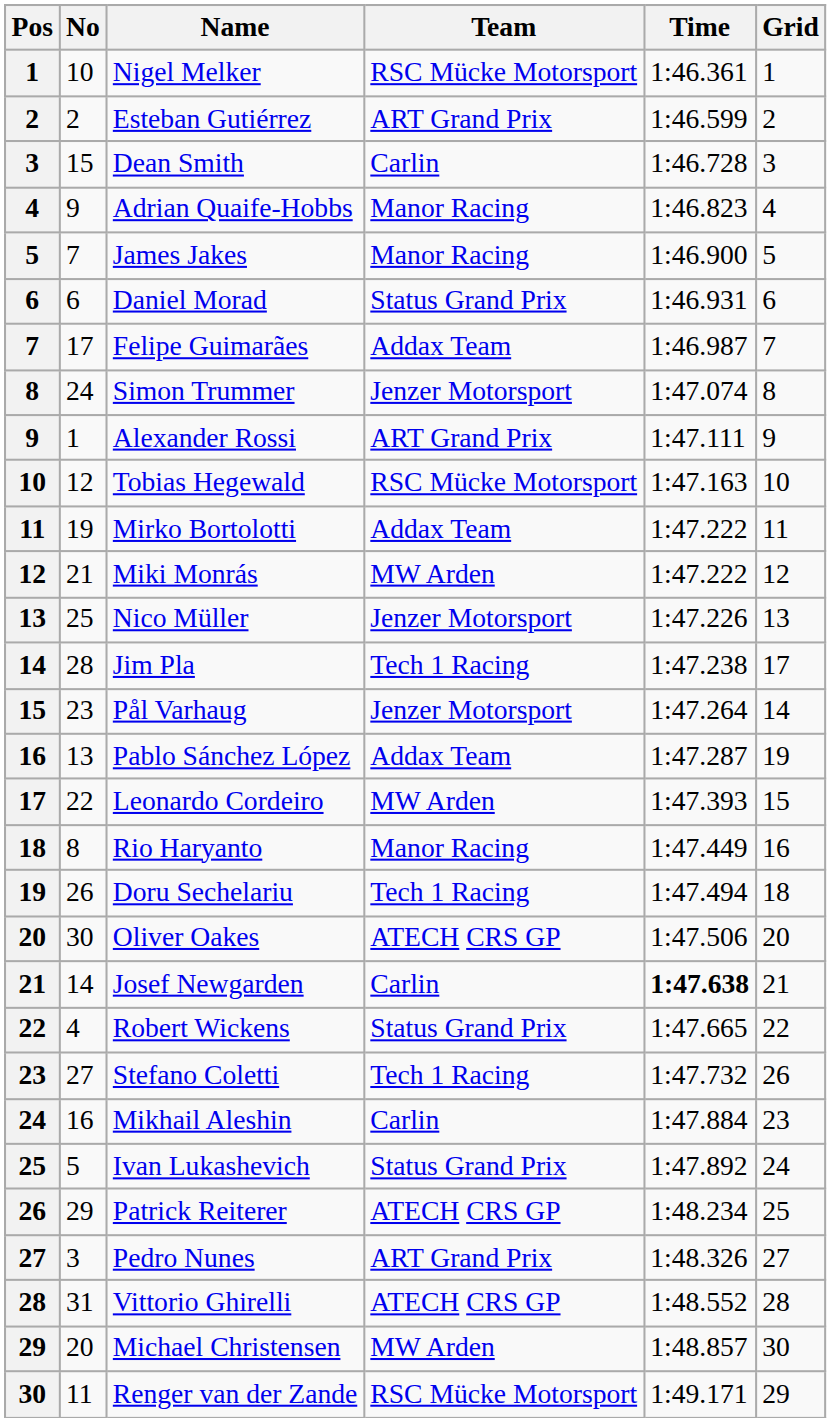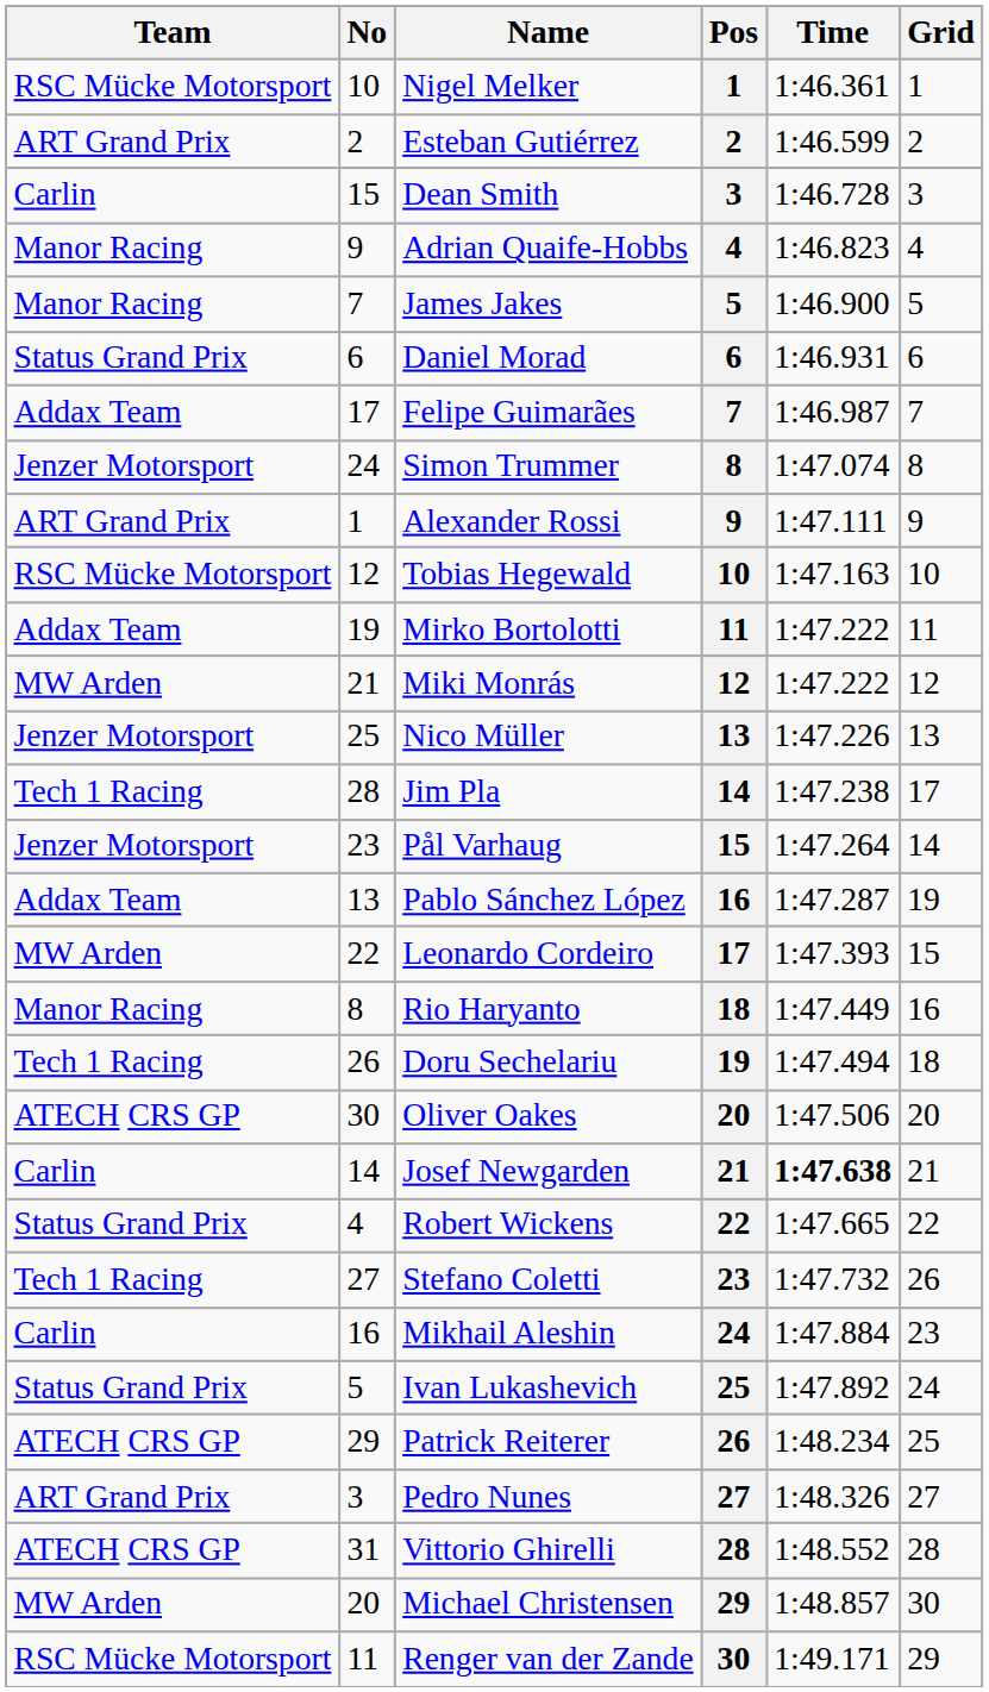 <table class="wikitable" style="font-size: 85%">
 <tr>
-<th>Pos</th>
+<th>Team</th>
 <th>No</th>
 <th>Name</th>
-<th>Team</th>
+<th>Pos</th>
 <th>Time</th>
 <th>Grid</th>
 </tr>
 <tr>
-<th>1</th>
+<td><a href='#'>RSC Mücke Motorsport</a></td>
 <td>10</td>
 <td> <a href='#'>Nigel Melker</a></td>
-<td><a href='#'>RSC Mücke Motorsport</a></td>
+<th>1</th>
 <td>1:46.361</td>
 <td>1</td>
 </tr>
 <tr>
-<th>2</th>
+<td><a href='#'>ART Grand Prix</a></td>
 <td>2</td>
 <td> <a href='#'>Esteban Gutiérrez</a></td>
-<td><a href='#'>ART Grand Prix</a></td>
+<th>2</th>
 <td>1:46.599</td>
 <td>2</td>
 </tr>
 <tr>
-<th>3</th>
+<td><a href='#'>Carlin</a></td>
 <td>15</td>
 <td> <a href='#'>Dean Smith</a></td>
-<td><a href='#'>Carlin</a></td>
+<th>3</th>
 <td>1:46.728</td>
 <td>3</td>
 </tr>
 <tr>
-<th>4</th>
+<td><a href='#'>Manor Racing</a></td>
 <td>9</td>
 <td> <a href='#'>Adrian Quaife-Hobbs</a></td>
-<td><a href='#'>Manor Racing</a></td>
+<th>4</th>
 <td>1:46.823</td>
 <td>4</td>
 </tr>
 <tr>
-<th>5</th>
+<td><a href='#'>Manor Racing</a></td>
 <td>7</td>
 <td> <a href='#'>James Jakes</a></td>
-<td><a href='#'>Manor Racing</a></td>
+<th>5</th>
 <td>1:46.900</td>
 <td>5</td>
 </tr>
 <tr>
-<th>6</th>
+<td><a href='#'>Status Grand Prix</a></td>
 <td>6</td>
 <td> <a href='#'>Daniel Morad</a></td>
-<td><a href='#'>Status Grand Prix</a></td>
+<th>6</th>
 <td>1:46.931</td>
 <td>6</td>
 </tr>
 <tr>
-<th>7</th>
+<td><a href='#'>Addax Team</a></td>
 <td>17</td>
 <td> <a href='#'>Felipe Guimarães</a></td>
-<td><a href='#'>Addax Team</a></td>
+<th>7</th>
 <td>1:46.987</td>
 <td>7</td>
 </tr>
 <tr>
-<th>8</th>
+<td><a href='#'>Jenzer Motorsport</a></td>
 <td>24</td>
 <td> <a href='#'>Simon Trummer</a></td>
-<td><a href='#'>Jenzer Motorsport</a></td>
+<th>8</th>
 <td>1:47.074</td>
 <td>8</td>
 </tr>
 <tr>
-<th>9</th>
+<td><a href='#'>ART Grand Prix</a></td>
 <td>1</td>
 <td> <a href='#'>Alexander Rossi</a></td>
-<td><a href='#'>ART Grand Prix</a></td>
+<th>9</th>
 <td>1:47.111</td>
 <td>9</td>
 </tr>
 <tr>
-<th>10</th>
+<td><a href='#'>RSC Mücke Motorsport</a></td>
 <td>12</td>
 <td> <a href='#'>Tobias Hegewald</a></td>
-<td><a href='#'>RSC Mücke Motorsport</a></td>
+<th>10</th>
 <td>1:47.163</td>
 <td>10</td>
 </tr>
 <tr>
-<th>11</th>
+<td><a href='#'>Addax Team</a></td>
 <td>19</td>
 <td> <a href='#'>Mirko Bortolotti</a></td>
-<td><a href='#'>Addax Team</a></td>
+<th>11</th>
 <td>1:47.222</td>
 <td>11</td>
 </tr>
 <tr>
-<th>12</th>
+<td><a href='#'>MW Arden</a></td>
 <td>21</td>
 <td> <a href='#'>Miki Monrás</a></td>
-<td><a href='#'>MW Arden</a></td>
+<th>12</th>
 <td>1:47.222</td>
 <td>12</td>
 </tr>
 <tr>
-<th>13</th>
+<td><a href='#'>Jenzer Motorsport</a></td>
 <td>25</td>
 <td> <a href='#'>Nico Müller</a></td>
-<td><a href='#'>Jenzer Motorsport</a></td>
+<th>13</th>
 <td>1:47.226</td>
 <td>13</td>
 </tr>
 <tr>
-<th>14</th>
+<td><a href='#'>Tech 1 Racing</a></td>
 <td>28</td>
 <td> <a href='#'>Jim Pla</a></td>
-<td><a href='#'>Tech 1 Racing</a></td>
+<th>14</th>
 <td>1:47.238</td>
 <td>17</td>
 </tr>
 <tr>
-<th>15</th>
+<td><a href='#'>Jenzer Motorsport</a></td>
 <td>23</td>
 <td> <a href='#'>Pål Varhaug</a></td>
-<td><a href='#'>Jenzer Motorsport</a></td>
+<th>15</th>
 <td>1:47.264</td>
 <td>14</td>
 </tr>
 <tr>
-<th>16</th>
+<td><a href='#'>Addax Team</a></td>
 <td>13</td>
 <td> <a href='#'>Pablo Sánchez López</a></td>
-<td><a href='#'>Addax Team</a></td>
+<th>16</th>
 <td>1:47.287</td>
 <td>19</td>
 </tr>
 <tr>
-<th>17</th>
+<td><a href='#'>MW Arden</a></td>
 <td>22</td>
 <td> <a href='#'>Leonardo Cordeiro</a></td>
-<td><a href='#'>MW Arden</a></td>
+<th>17</th>
 <td>1:47.393</td>
 <td>15</td>
 </tr>
 <tr>
-<th>18</th>
+<td><a href='#'>Manor Racing</a></td>
 <td>8</td>
 <td> <a href='#'>Rio Haryanto</a></td>
-<td><a href='#'>Manor Racing</a></td>
+<th>18</th>
 <td>1:47.449</td>
 <td>16</td>
 </tr>
 <tr>
-<th>19</th>
+<td><a href='#'>Tech 1 Racing</a></td>
 <td>26</td>
 <td> <a href='#'>Doru Sechelariu</a></td>
-<td><a href='#'>Tech 1 Racing</a></td>
+<th>19</th>
 <td>1:47.494</td>
 <td>18</td>
 </tr>
 <tr>
-<th>20</th>
+<td><a href='#'>ATECH</a> <a href='#'>CRS GP</a></td>
 <td>30</td>
 <td> <a href='#'>Oliver Oakes</a></td>
-<td><a href='#'>ATECH</a> <a href='#'>CRS GP</a></td>
+<th>20</th>
 <td>1:47.506</td>
 <td>20</td>
 </tr>
 <tr>
-<th>21</th>
+<td><a href='#'>Carlin</a></td>
 <td>14</td>
 <td> <a href='#'>Josef Newgarden</a></td>
-<td><a href='#'>Carlin</a></td>
+<th>21</th>
 <td><strong>1:47.638</strong></td>
 <td>21</td>
 </tr>
 <tr>
-<th>22</th>
+<td><a href='#'>Status Grand Prix</a></td>
 <td>4</td>
 <td> <a href='#'>Robert Wickens</a></td>
-<td><a href='#'>Status Grand Prix</a></td>
+<th>22</th>
 <td>1:47.665</td>
 <td>22</td>
 </tr>
 <tr>
-<th>23</th>
+<td><a href='#'>Tech 1 Racing</a></td>
 <td>27</td>
 <td> <a href='#'>Stefano Coletti</a></td>
-<td><a href='#'>Tech 1 Racing</a></td>
+<th>23</th>
 <td>1:47.732</td>
 <td>26</td>
 </tr>
 <tr>
-<th>24</th>
+<td><a href='#'>Carlin</a></td>
 <td>16</td>
 <td> <a href='#'>Mikhail Aleshin</a></td>
-<td><a href='#'>Carlin</a></td>
+<th>24</th>
 <td>1:47.884</td>
 <td>23</td>
 </tr>
 <tr>
-<th>25</th>
+<td><a href='#'>Status Grand Prix</a></td>
 <td>5</td>
 <td> <a href='#'>Ivan Lukashevich</a></td>
-<td><a href='#'>Status Grand Prix</a></td>
+<th>25</th>
 <td>1:47.892</td>
 <td>24</td>
 </tr>
 <tr>
-<th>26</th>
+<td><a href='#'>ATECH</a> <a href='#'>CRS GP</a></td>
 <td>29</td>
 <td> <a href='#'>Patrick Reiterer</a></td>
-<td><a href='#'>ATECH</a> <a href='#'>CRS GP</a></td>
+<th>26</th>
 <td>1:48.234</td>
 <td>25</td>
 </tr>
 <tr>
-<th>27</th>
+<td><a href='#'>ART Grand Prix</a></td>
 <td>3</td>
 <td> <a href='#'>Pedro Nunes</a></td>
-<td><a href='#'>ART Grand Prix</a></td>
+<th>27</th>
 <td>1:48.326</td>
 <td>27</td>
 </tr>
 <tr>
-<th>28</th>
+<td><a href='#'>ATECH</a> <a href='#'>CRS GP</a></td>
 <td>31</td>
 <td> <a href='#'>Vittorio Ghirelli</a></td>
-<td><a href='#'>ATECH</a> <a href='#'>CRS GP</a></td>
+<th>28</th>
 <td>1:48.552</td>
 <td>28</td>
 </tr>
 <tr>
-<th>29</th>
+<td><a href='#'>MW Arden</a></td>
 <td>20</td>
 <td> <a href='#'>Michael Christensen</a></td>
-<td><a href='#'>MW Arden</a></td>
+<th>29</th>
 <td>1:48.857</td>
 <td>30</td>
 </tr>
 <tr>
-<th>30</th>
+<td><a href='#'>RSC Mücke Motorsport</a></td>
 <td>11</td>
 <td> <a href='#'>Renger van der Zande</a></td>
-<td><a href='#'>RSC Mücke Motorsport</a></td>
+<th>30</th>
 <td>1:49.171</td>
 <td>29</td>
 </tr>
 </table>
